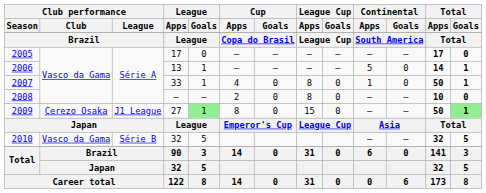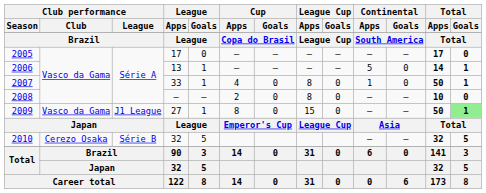 <table class="wikitable" style="text-align:center">
 <tr>
 <th colspan=3>Club performance</th>
 <th colspan=2>League</th>
 <th colspan=2>Cup</th>
 <th colspan=2>League Cup</th>
 <th colspan=2>Continental</th>
 <th colspan=2>Total</th>
 </tr>
 <tr>
 <th>Season</th>
 <th>Club</th>
 <th>League</th>
 <th>Apps</th>
 <th>Goals</th>
 <th>Apps</th>
 <th>Goals</th>
 <th>Apps</th>
 <th>Goals</th>
 <th>Apps</th>
 <th>Goals</th>
 <th>Apps</th>
 <th>Goals</th>
 </tr>
 <tr>
 </tr>
 <tr>
 <th colspan=3>Brazil</th>
 <th colspan=2>League</th>
 <th colspan=2><a href='#'>Copa do Brasil</a></th>
 <th colspan=2>League Cup</th>
 <th colspan=2><a href='#'>South America</a></th>
 <th colspan=2>Total</th>
 </tr>
 <tr>
 <td><a href='#'>2005</a></td>
 <td rowspan="4"><a href='#'>Vasco da Gama</a></td>
 <td rowspan="4"><a href='#'>Série A</a></td>
 <td>17</td>
 <td>0</td>
 <td>—</td>
 <td>—</td>
 <td>—</td>
 <td>—</td>
 <td>—</td>
 <td>—</td>
 <td><strong>17</strong></td>
 <td><strong>0</strong></td>
 </tr>
 <tr>
 <td><a href='#'>2006</a></td>
 <td>13</td>
 <td>1</td>
 <td>—</td>
 <td>—</td>
 <td>—</td>
 <td>—</td>
 <td>5</td>
 <td>0</td>
 <td><strong>14</strong></td>
 <td><strong>1</strong></td>
 </tr>
 <tr>
 <td><a href='#'>2007</a></td>
 <td>33</td>
 <td>1</td>
 <td>4</td>
 <td>0</td>
 <td>8</td>
 <td>0</td>
 <td>1</td>
 <td>0</td>
 <td><strong>50</strong></td>
 <td><strong>1</strong></td>
 </tr>
 <tr>
 <td><a href='#'>2008</a></td>
 <td>—</td>
 <td>—</td>
 <td>2</td>
 <td>0</td>
 <td>8</td>
 <td>0</td>
 <td>—</td>
 <td>—</td>
 <td><strong>10</strong></td>
 <td><strong>0</strong></td>
 </tr>
 <tr>
 <td><a href='#'>2009</a></td>
-<td rowspan="1"><a href='#'>Cerezo Osaka</a></td>
+<td rowspan="1"><a href='#'>Vasco da Gama</a></td>
 <td rowspan="1"><a href='#'>J1 League</a></td>
 <td>27</td>
-<td style="background: lightgreen;">1</td>
+<td>1</td>
 <td>8</td>
 <td>0</td>
 <td>15</td>
 <td>0</td>
 <td>—</td>
 <td>—</td>
 <td><strong>50</strong></td>
 <td style="background: lightgreen;"><strong>1</strong></td>
 </tr>
 <tr>
 <th colspan=3>Japan</th>
 <th colspan=2>League</th>
 <th colspan=2><a href='#'>Emperor's Cup</a></th>
 <th colspan=2><a href='#'>League Cup</a></th>
 <th colspan=2><a href='#'>Asia</a></th>
 <th colspan=2>Total</th>
 </tr>
 <tr>
 <td><a href='#'>2010</a></td>
-<td rowspan="1"><a href='#'>Vasco da Gama</a></td>
+<td rowspan="1"><a href='#'>Cerezo Osaka</a></td>
 <td rowspan="1"><a href='#'>Série B</a></td>
 <td>32</td>
 <td>5</td>
 <td></td>
 <td></td>
 <td></td>
 <td></td>
 <td>—</td>
 <td>—</td>
 <td><strong>32</strong></td>
 <td><strong>5</strong></td>
 </tr>
 <tr>
 </tr>
 <tr>
 <th rowspan=2>Total</th>
 <th colspan=2>Brazil</th>
 <th><strong>90</strong></th>
 <th><strong>3</strong></th>
 <th>14</th>
 <th>0</th>
 <th>31</th>
 <th>0</th>
 <th>6</th>
 <th>0</th>
 <th><strong>141</strong></th>
 <th><strong>3</strong></th>
 </tr>
 <tr>
 <th colspan=2>Japan</th>
 <th><strong>32</strong></th>
 <th><strong>5</strong></th>
 <th></th>
 <th></th>
 <th></th>
 <th></th>
 <th></th>
 <th></th>
 <th><strong>32</strong></th>
 <th><strong>5</strong></th>
 </tr>
 <tr>
 <th colspan=3>Career total</th>
 <th><strong>122</strong></th>
 <th><strong>8</strong></th>
 <th><strong>14</strong></th>
 <th><strong>0</strong></th>
 <th><strong>31</strong></th>
 <th><strong>0</strong></th>
 <th><strong>0</strong></th>
 <th><strong>6</strong></th>
 <th><strong>173</strong></th>
 <th><strong>8</strong></th>
 </tr>
 </table>
